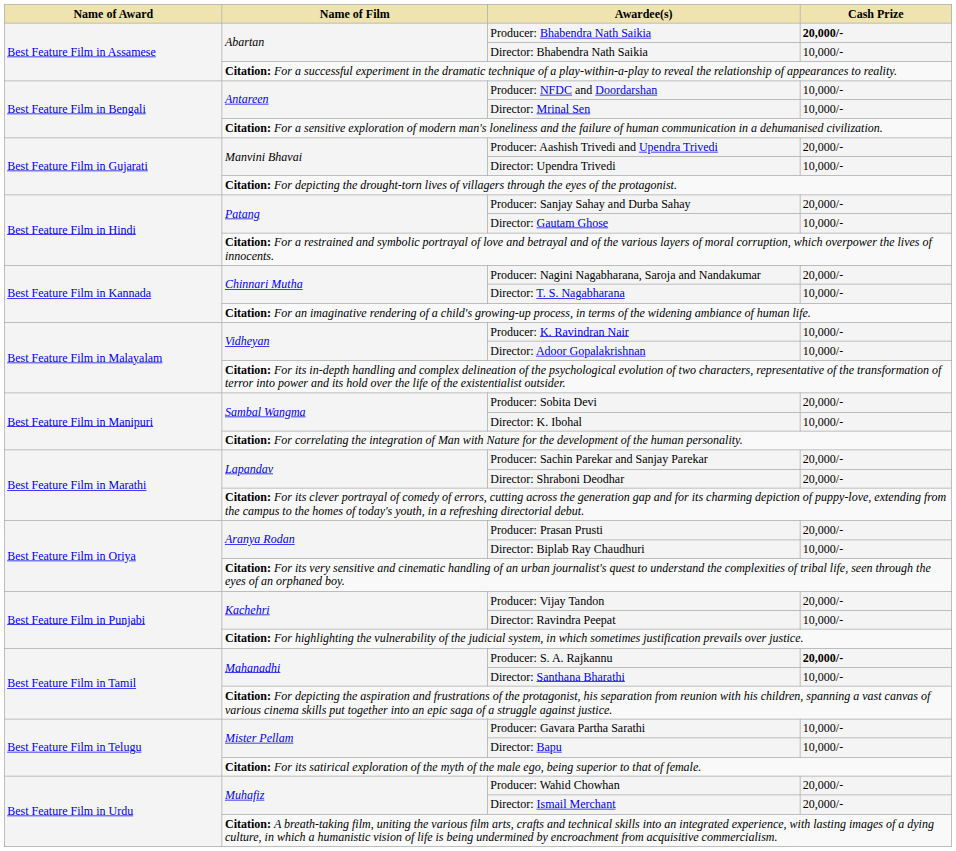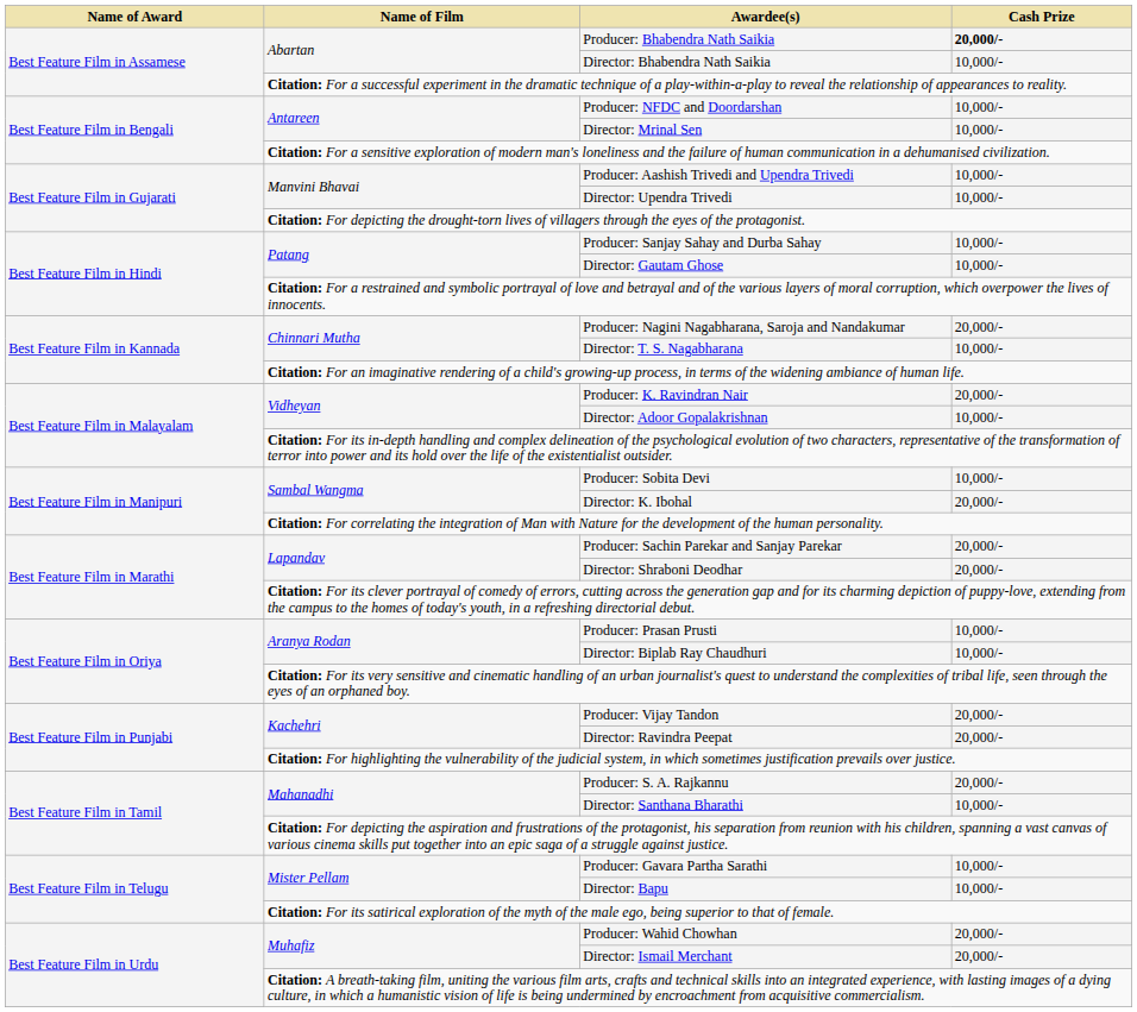 <table class="wikitable" style="width:100%;">
 <tr>
 <th style="background-color:#EFE4B0;width:23%;">Name of Award</th>
 <th style="background-color:#EFE4B0;width:28%;">Name of Film</th>
 <th style="background-color:#EFE4B0;width:33%;">Awardee(s)</th>
 <th style="background-color:#EFE4B0;width:16%;">Cash Prize</th>
 </tr>
 <tr style="background-color:#F4F4F4">
 <td rowspan="3"><a href='#'>Best Feature Film in Assamese</a></td>
 <td rowspan="2"><em>Abartan</em></td>
 <td>Producer: <a href='#'>Bhabendra Nath Saikia</a></td>
 <td><strong> 20,000/-</strong></td>
 </tr>
 <tr style="background-color:#F4F4F4">
 <td>Director: Bhabendra Nath Saikia</td>
 <td> 10,000/-</td>
 </tr>
 <tr style="background-color:#F9F9F9">
 <td colspan="3"><strong>Citation:</strong> <em>For a successful experiment in the dramatic technique of a play-within-a-play to reveal the relationship of appearances to reality.</em></td>
 </tr>
 <tr style="background-color:#F4F4F4">
 <td rowspan="3"><a href='#'>Best Feature Film in Bengali</a></td>
 <td rowspan="2"><em><a href='#'>Antareen</a></em></td>
 <td>Producer: <a href='#'>NFDC</a> and <a href='#'>Doordarshan</a></td>
 <td> 10,000/-</td>
 </tr>
 <tr style="background-color:#F4F4F4">
 <td>Director: <a href='#'>Mrinal Sen</a></td>
 <td> 10,000/-</td>
 </tr>
 <tr style="background-color:#F9F9F9">
 <td colspan="3"><strong>Citation:</strong> <em>For a sensitive exploration of modern man's loneliness and the failure of human communication in a dehumanised civilization.</em></td>
 </tr>
 <tr style="background-color:#F4F4F4">
 <td rowspan="3"><a href='#'>Best Feature Film in Gujarati</a></td>
 <td Rowspan="2"><em>Manvini Bhavai</em></td>
 <td>Producer: Aashish Trivedi and <a href='#'>Upendra Trivedi</a></td>
-<td> 20,000/-</td>
+<td> 10,000/-</td>
 </tr>
 <tr style="background-color:#F4F4F4">
 <td>Director: Upendra Trivedi</td>
 <td> 10,000/-</td>
 </tr>
 <tr style="background-color:#F9F9F9">
 <td colspan="3"><strong>Citation:</strong> <em>For depicting the drought-torn lives of villagers through the eyes of the protagonist.</em></td>
 </tr>
 <tr style="background-color:#F4F4F4">
 <td rowspan="3"><a href='#'>Best Feature Film in Hindi</a></td>
 <td rowspan="2"><em><a href='#'>Patang</a></em></td>
 <td>Producer: Sanjay Sahay and Durba Sahay</td>
-<td> 20,000/-</td>
+<td> 10,000/-</td>
 </tr>
 <tr style="background-color:#F4F4F4">
 <td>Director: <a href='#'>Gautam Ghose</a></td>
 <td> 10,000/-</td>
 </tr>
 <tr style="background-color:#F9F9F9">
 <td colspan="3"><strong>Citation:</strong> <em>For a restrained and symbolic portrayal of love and betrayal and of the various layers of moral corruption, which overpower the lives of innocents.</em></td>
 </tr>
 <tr style="background-color:#F4F4F4">
 <td rowspan="3"><a href='#'>Best Feature Film in Kannada</a></td>
 <td rowspan="2"><em><a href='#'>Chinnari Mutha</a></em></td>
 <td>Producer: Nagini Nagabharana, Saroja and Nandakumar</td>
 <td> 20,000/-</td>
 </tr>
 <tr style="background-color:#F4F4F4">
 <td>Director: <a href='#'>T. S. Nagabharana</a></td>
 <td> 10,000/-</td>
 </tr>
 <tr style="background-color:#F9F9F9">
 <td colspan="3"><strong>Citation:</strong> <em>For an imaginative rendering of a child's growing-up process, in terms of the widening ambiance of human life.</em></td>
 </tr>
 <tr style="background-color:#F4F4F4">
 <td rowspan="3"><a href='#'>Best Feature Film in Malayalam</a></td>
 <td rowspan="2"><em><a href='#'>Vidheyan</a></em></td>
 <td>Producer: <a href='#'>K. Ravindran Nair</a></td>
-<td> 10,000/-</td>
+<td> 20,000/-</td>
 </tr>
 <tr style="background-color:#F4F4F4">
 <td>Director: <a href='#'>Adoor Gopalakrishnan</a></td>
 <td> 10,000/-</td>
 </tr>
 <tr style="background-color:#F9F9F9">
 <td colspan="3"><strong>Citation:</strong> <em>For its in-depth handling and complex delineation of the psychological evolution of two characters, representative of the transformation of terror into power and its hold over the life of the existentialist outsider.</em></td>
 </tr>
 <tr style="background-color:#F4F4F4">
 <td rowspan="3"><a href='#'>Best Feature Film in Manipuri</a></td>
 <td rowspan="2"><em><a href='#'>Sambal Wangma</a></em></td>
 <td>Producer: Sobita Devi</td>
-<td> 20,000/-</td>
+<td> 10,000/-</td>
 </tr>
 <tr style="background-color:#F4F4F4">
 <td>Director: K. Ibohal</td>
-<td> 10,000/-</td>
+<td> 20,000/-</td>
 </tr>
 <tr style="background-color:#F9F9F9">
 <td colspan="3"><strong>Citation:</strong> <em>For correlating the integration of Man with Nature for the development of the human personality.</em></td>
 </tr>
 <tr style="background-color:#F4F4F4">
 <td rowspan="3"><a href='#'>Best Feature Film in Marathi</a></td>
 <td rowspan="2"><em><a href='#'>Lapandav</a></em></td>
 <td>Producer: Sachin Parekar and Sanjay Parekar</td>
 <td> 20,000/-</td>
 </tr>
 <tr style="background-color:#F4F4F4">
 <td>Director: Shraboni Deodhar</td>
 <td> 20,000/-</td>
 </tr>
 <tr style="background-color:#F9F9F9">
 <td colspan="3"><strong>Citation:</strong> <em>For its clever portrayal of comedy of errors, cutting across the generation gap and for its charming depiction of puppy-love, extending from the campus to the homes of today's youth, in a refreshing directorial debut.</em></td>
 </tr>
 <tr style="background-color:#F4F4F4">
 <td rowspan="3"><a href='#'>Best Feature Film in Oriya</a></td>
 <td rowspan="2"><em><a href='#'>Aranya Rodan</a></em></td>
 <td>Producer: Prasan Prusti</td>
-<td> 20,000/-</td>
+<td> 10,000/-</td>
 </tr>
 <tr style="background-color:#F4F4F4">
 <td>Director: Biplab Ray Chaudhuri</td>
 <td> 10,000/-</td>
 </tr>
 <tr style="background-color:#F9F9F9">
 <td colspan="3"><strong>Citation:</strong> <em>For its very sensitive and cinematic handling of an urban journalist's quest to understand the complexities of tribal life, seen through the eyes of an orphaned boy.</em></td>
 </tr>
 <tr style="background-color:#F4F4F4">
 <td rowspan="3"><a href='#'>Best Feature Film in Punjabi</a></td>
 <td rowspan="2"><em><a href='#'>Kachehri</a></em></td>
 <td>Producer: Vijay Tandon</td>
 <td> 20,000/-</td>
 </tr>
 <tr style="background-color:#F4F4F4">
 <td>Director: Ravindra Peepat</td>
-<td> 10,000/-</td>
+<td> 20,000/-</td>
 </tr>
 <tr style="background-color:#F9F9F9">
 <td colspan="3"><strong>Citation:</strong> <em>For highlighting the vulnerability of the judicial system, in which sometimes justification prevails over justice.</em></td>
 </tr>
 <tr style="background-color:#F4F4F4">
 <td rowspan="3"><a href='#'>Best Feature Film in Tamil</a></td>
 <td rowspan="2"><em><a href='#'>Mahanadhi</a></em></td>
 <td>Producer: S. A. Rajkannu</td>
-<td><strong> 20,000/-</strong></td>
+<td> 20,000/-</td>
 </tr>
 <tr style="background-color:#F4F4F4">
 <td>Director: <a href='#'>Santhana Bharathi</a></td>
 <td> 10,000/-</td>
 </tr>
 <tr style="background-color:#F9F9F9">
 <td colspan="3"><strong>Citation:</strong> <em>For depicting the aspiration and frustrations of the protagonist, his separation from reunion with his children, spanning a vast canvas of various cinema skills put together into an epic saga of a struggle against justice.</em></td>
 </tr>
 <tr style="background-color:#F4F4F4">
 <td rowspan="3"><a href='#'>Best Feature Film in Telugu</a></td>
 <td rowspan="2"><em><a href='#'>Mister Pellam</a></em></td>
 <td>Producer: Gavara Partha Sarathi</td>
 <td> 10,000/-</td>
 </tr>
 <tr style="background-color:#F4F4F4">
 <td>Director: <a href='#'>Bapu</a></td>
 <td> 10,000/-</td>
 </tr>
 <tr style="background-color:#F9F9F9">
 <td colspan="3"><strong>Citation:</strong> <em>For its satirical exploration of the myth of the male ego, being superior to that of female.</em></td>
 </tr>
 <tr style="background-color:#F4F4F4">
 <td rowspan="3"><a href='#'>Best Feature Film in Urdu</a></td>
 <td rowspan="2"><em><a href='#'>Muhafiz</a></em></td>
 <td>Producer: Wahid Chowhan</td>
 <td> 20,000/-</td>
 </tr>
 <tr style="background-color:#F4F4F4">
 <td>Director: <a href='#'>Ismail Merchant</a></td>
 <td> 20,000/-</td>
 </tr>
 <tr style="background-color:#F9F9F9">
 <td colspan="3"><strong>Citation:</strong> <em>A breath-taking film, uniting the various film arts, crafts and technical skills into an integrated experience, with lasting images of a dying culture, in which a humanistic vision of life is being undermined by encroachment from acquisitive commercialism.</em></td>
 </tr>
 </table>
